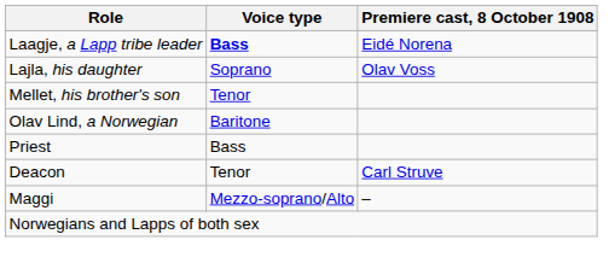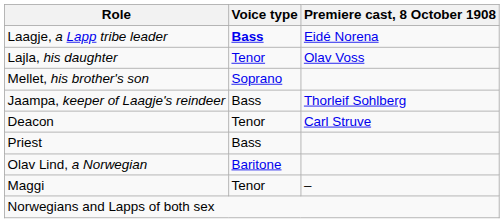 <table class="wikitable">
 <tr>
 <th>Role</th>
 <th>Voice type</th>
 <th>Premiere cast, 8 October 1908</th>
 </tr>
 <tr>
 <td>Laagje, <em>a <a href='#'>Lapp</a> tribe leader</em></td>
 <td><strong><a href='#'>Bass</a></strong></td>
 <td><a href='#'>Eidé Norena</a></td>
 </tr>
 <tr>
 <td>Lajla, <em>his daughter</em></td>
-<td><a href='#'>Soprano</a></td>
+<td><a href='#'>Tenor</a></td>
 <td><a href='#'>Olav Voss</a></td>
 </tr>
 <tr>
 <td>Mellet, <em>his brother's son</em></td>
-<td><a href='#'>Tenor</a></td>
+<td><a href='#'>Soprano</a></td>
+<td></td>
+</tr>
+<tr>
+<td>Jaampa, <em>keeper of Laagje's reindeer</em></td>
+<td>Bass</td>
+<td><a href='#'>Thorleif Sohlberg</a></td>
+</tr>
+<tr>
+<td>Deacon</td>
+<td>Tenor</td>
+<td><a href='#'>Carl Struve</a></td>
+</tr>
+<tr>
+<td>Priest</td>
+<td>Bass</td>
 <td></td>
 </tr>
 <tr>
 <td>Olav Lind, <em>a Norwegian</em></td>
 <td><a href='#'>Baritone</a></td>
 <td></td>
 </tr>
 <tr>
-<td>Priest</td>
-<td>Bass</td>
-<td></td>
-</tr>
-<tr>
-<td>Deacon</td>
+<td>Maggi</td>
 <td>Tenor</td>
-<td><a href='#'>Carl Struve</a></td>
-</tr>
-<tr>
-<td>Maggi</td>
-<td><a href='#'>Mezzo-soprano</a>/<a href='#'>Alto</a></td>
 <td>–</td>
 </tr>
 <tr>
 <td colspan="3">Norwegians and Lapps of both sex</td>
 </tr>
 </table>
